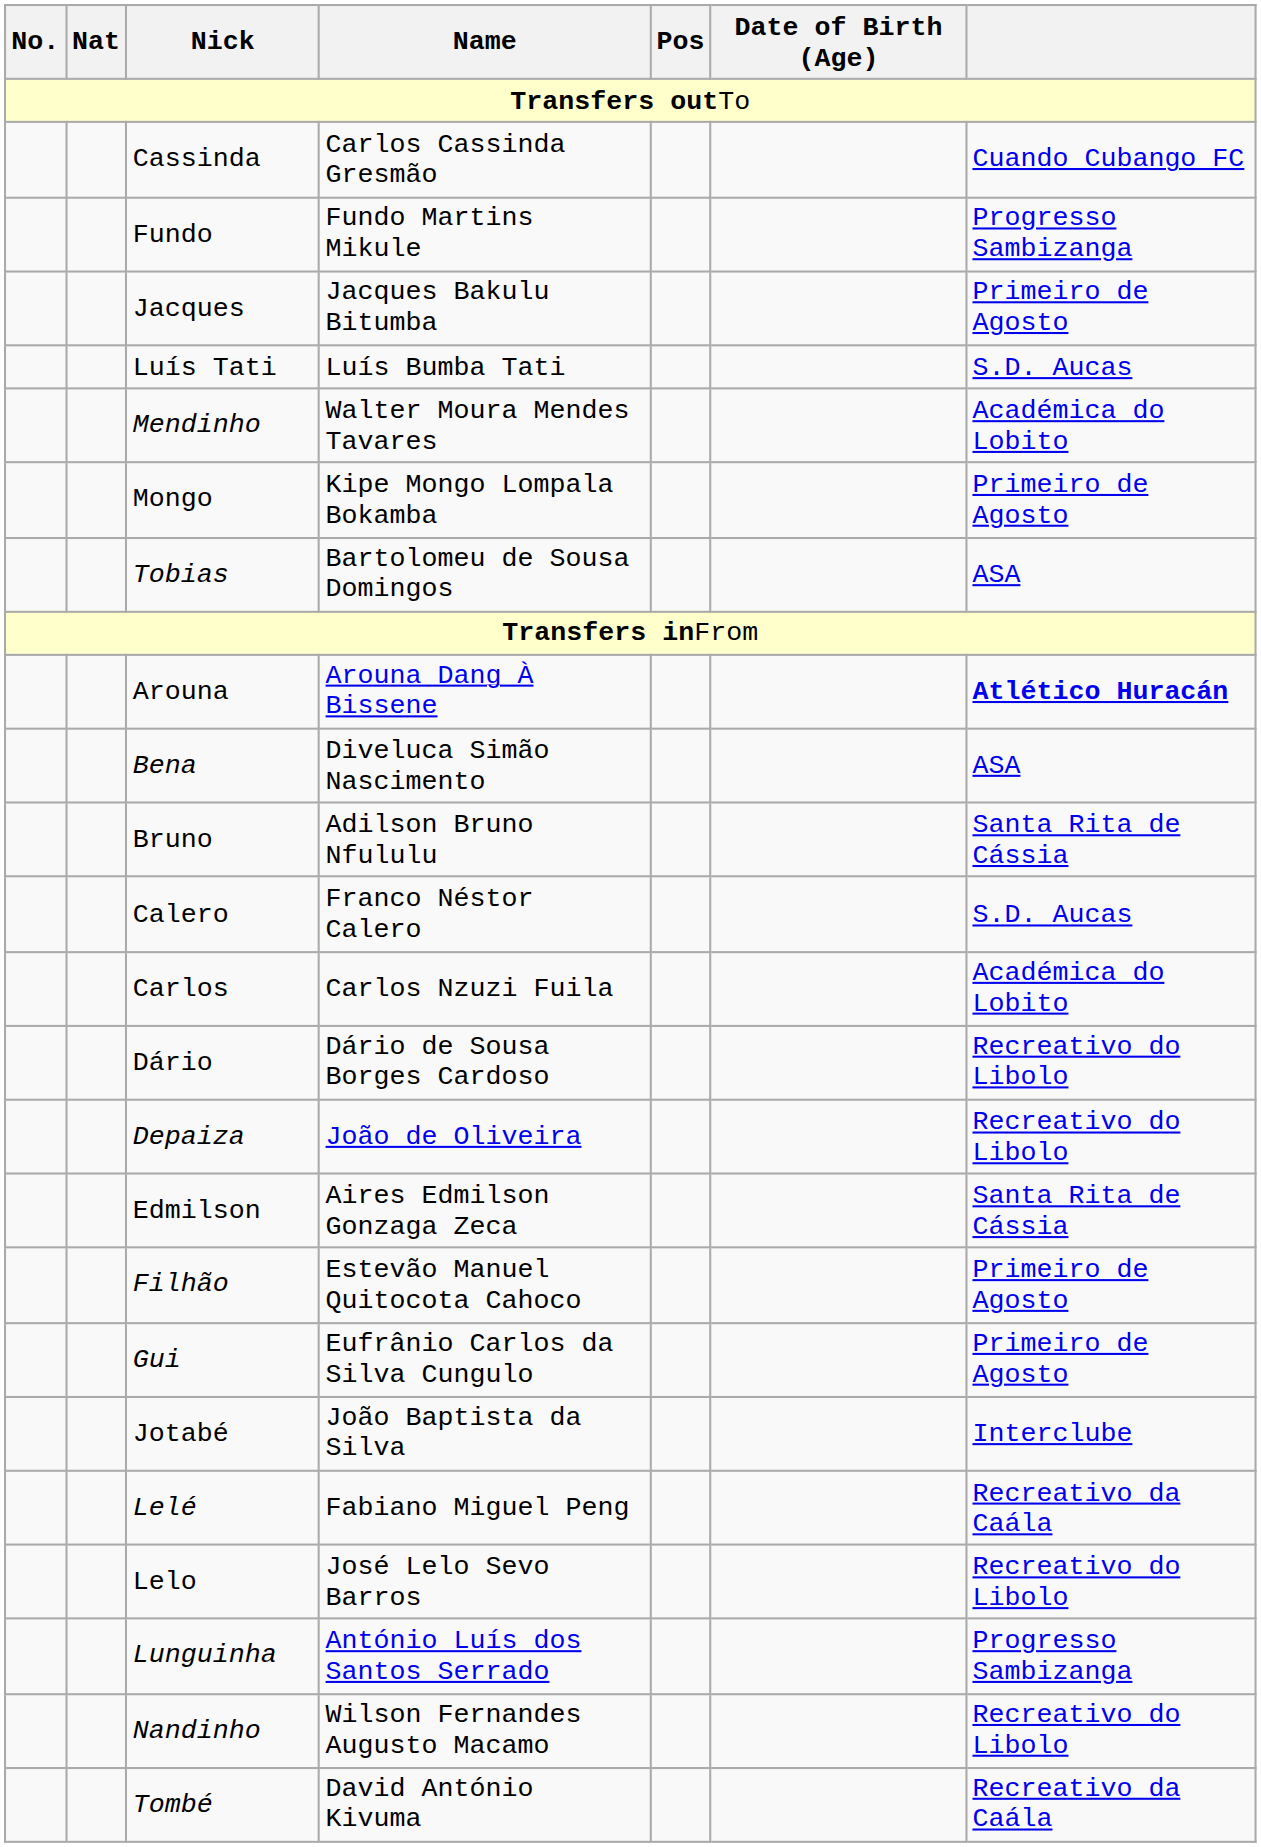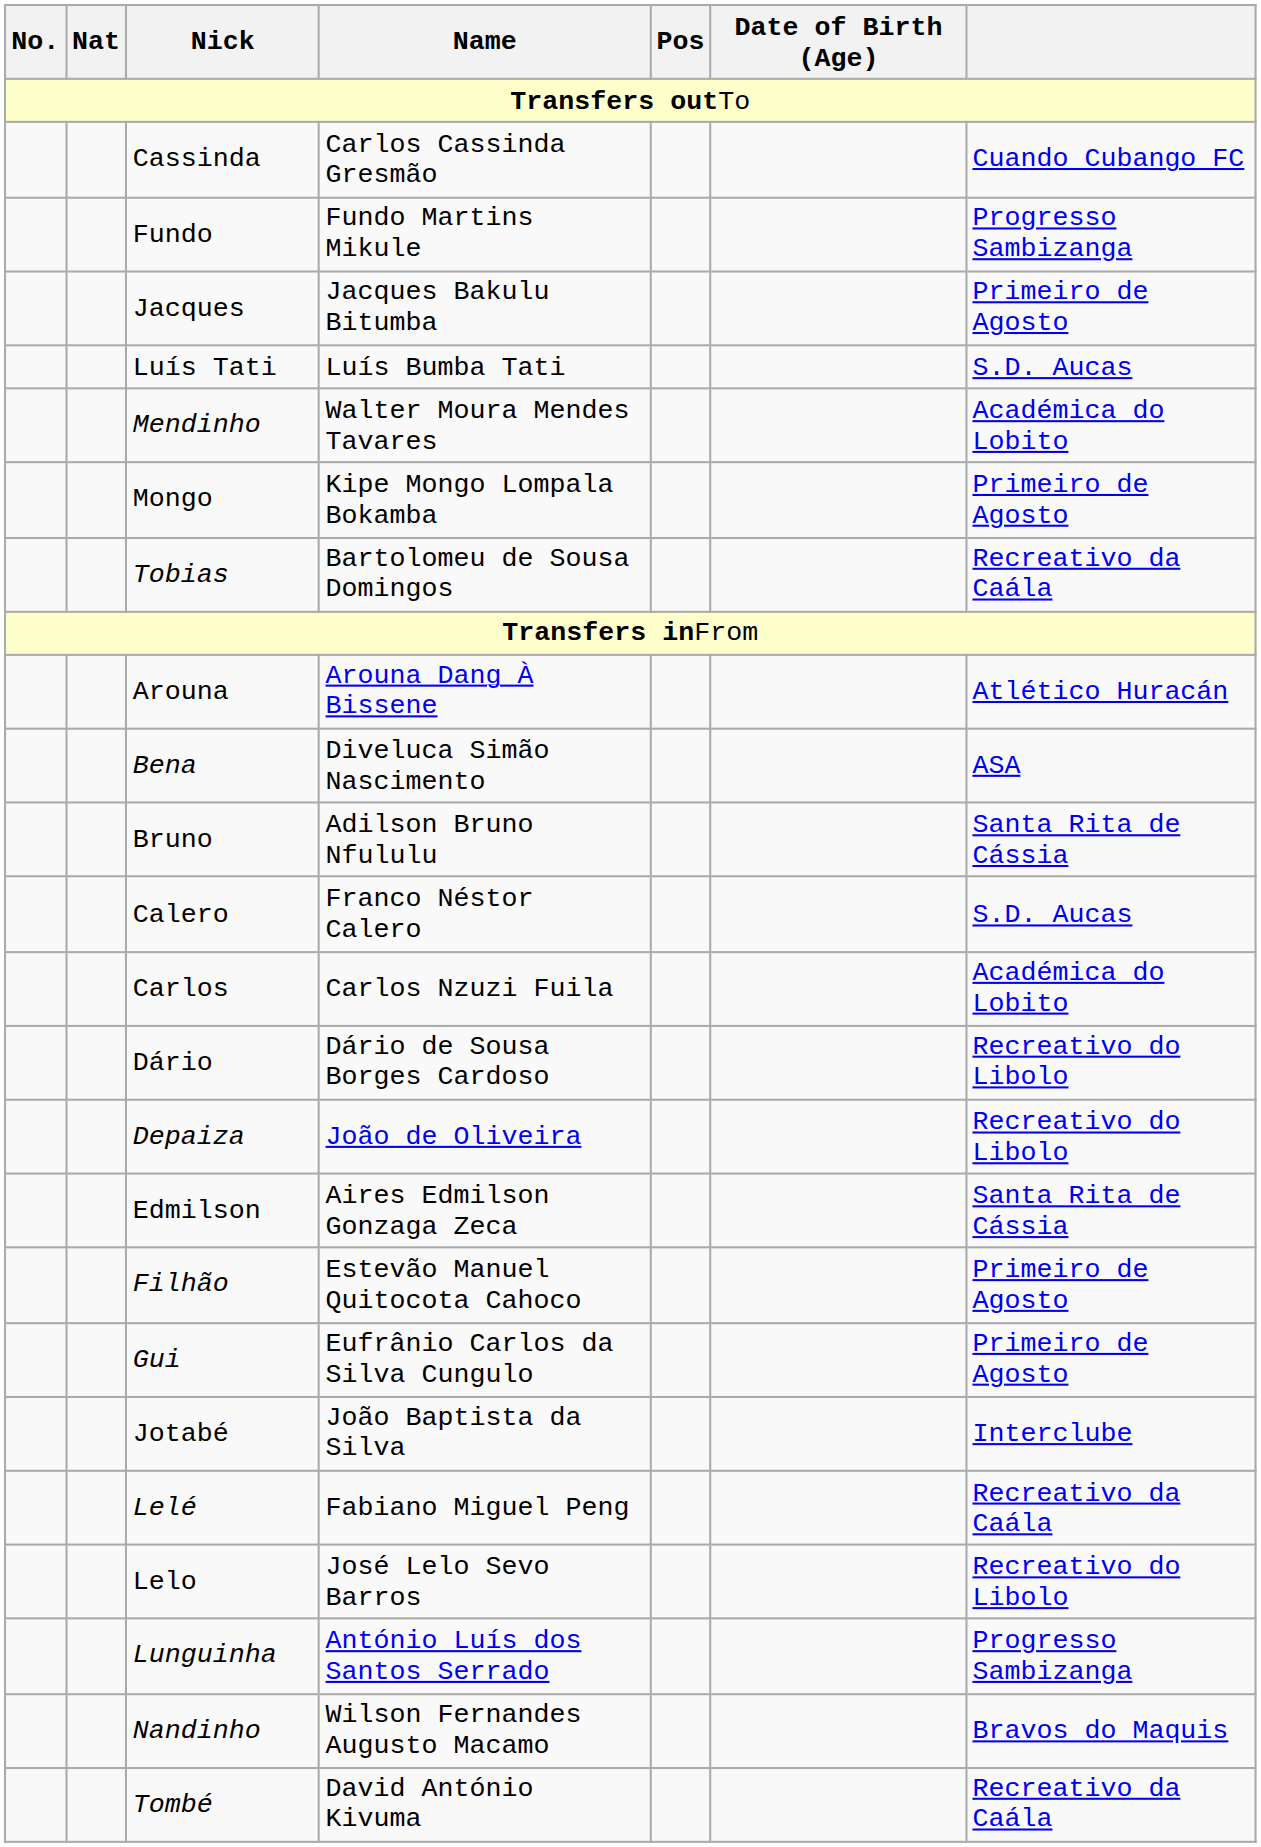 <table class="wikitable ve-ce-branchNode ve-ce-tableNode">
 <tr>
 <th>No.</th>
 <th>Nat</th>
 <th width=105px>Nick</th>
 <th width=230px>Name</th>
 <th>Pos</th>
 <th width=195px>Date of Birth (Age)</th>
 <th width=190px></th>
 </tr>
 <tr bgcolor=#ffffcc>
 <td align=center colspan=7><strong>Transfers out</strong>To</td>
 </tr>
 <tr>
 <td></td>
 <td></td>
 <td>Cassinda</td>
 <td>Carlos Cassinda Gresmão</td>
 <td></td>
 <td></td>
 <td> <a href='#'>Cuando Cubango FC</a></td>
 </tr>
 <tr>
 <td></td>
 <td></td>
 <td>Fundo</td>
 <td>Fundo Martins Mikule</td>
 <td></td>
 <td></td>
 <td> <a href='#'>Progresso Sambizanga</a></td>
 </tr>
 <tr>
 <td></td>
 <td></td>
 <td>Jacques</td>
 <td>Jacques Bakulu Bitumba</td>
 <td></td>
 <td></td>
 <td> <a href='#'>Primeiro de Agosto</a></td>
 </tr>
 <tr>
 <td></td>
 <td></td>
 <td>Luís Tati</td>
 <td>Luís Bumba Tati</td>
 <td></td>
 <td></td>
 <td> <a href='#'>S.D. Aucas</a></td>
 </tr>
 <tr>
 <td></td>
 <td></td>
 <td><em>Mendinho</em></td>
 <td>Walter Moura Mendes Tavares</td>
 <td></td>
 <td></td>
 <td> <a href='#'>Académica do Lobito</a></td>
 </tr>
 <tr>
 <td></td>
 <td></td>
 <td>Mongo</td>
 <td>Kipe Mongo Lompala Bokamba</td>
 <td></td>
 <td></td>
 <td> <a href='#'>Primeiro de Agosto</a></td>
 </tr>
 <tr>
 <td></td>
 <td></td>
 <td><em>Tobias</em></td>
 <td>Bartolomeu de Sousa Domingos</td>
 <td></td>
 <td></td>
-<td> <a href='#'>ASA</a></td>
+<td> <a href='#'>Recreativo da Caála</a></td>
 </tr>
 <tr bgcolor=#ffffcc>
 <td align=center colspan=7><strong>Transfers in</strong>From</td>
 </tr>
 <tr>
 <td></td>
 <td></td>
 <td>Arouna</td>
 <td><a href='#'>Arouna Dang À Bissene</a></td>
 <td></td>
 <td></td>
-<td><strong> <a href='#'>Atlético Huracán</a></strong></td>
+<td> <a href='#'>Atlético Huracán</a></td>
 </tr>
 <tr>
 <td></td>
 <td></td>
 <td><em>Bena</em></td>
 <td>Diveluca Simão Nascimento</td>
 <td></td>
 <td></td>
 <td> <a href='#'>ASA</a></td>
 </tr>
 <tr>
 <td></td>
 <td></td>
 <td>Bruno</td>
 <td>Adilson Bruno Nfululu</td>
 <td></td>
 <td></td>
 <td> <a href='#'>Santa Rita de Cássia</a></td>
 </tr>
 <tr>
 <td></td>
 <td></td>
 <td>Calero</td>
 <td>Franco Néstor Calero</td>
 <td></td>
 <td></td>
 <td> <a href='#'>S.D. Aucas</a></td>
 </tr>
 <tr>
 <td></td>
 <td></td>
 <td>Carlos</td>
 <td>Carlos Nzuzi Fuila</td>
 <td></td>
 <td></td>
 <td> <a href='#'>Académica do Lobito</a></td>
 </tr>
 <tr>
 <td></td>
 <td></td>
 <td>Dário</td>
 <td>Dário de Sousa Borges Cardoso</td>
 <td></td>
 <td></td>
 <td> <a href='#'>Recreativo do Libolo</a></td>
 </tr>
 <tr>
 <td></td>
 <td></td>
 <td><em>Depaiza</em></td>
 <td><a href='#'>João de Oliveira</a></td>
 <td></td>
 <td></td>
 <td> <a href='#'>Recreativo do Libolo</a></td>
 </tr>
 <tr>
 <td></td>
 <td></td>
 <td>Edmilson</td>
 <td>Aires Edmilson Gonzaga Zeca</td>
 <td></td>
 <td></td>
 <td> <a href='#'>Santa Rita de Cássia</a></td>
 </tr>
 <tr>
 <td></td>
 <td></td>
 <td><em>Filhão</em></td>
 <td>Estevão Manuel Quitocota Cahoco</td>
 <td></td>
 <td></td>
 <td> <a href='#'>Primeiro de Agosto</a></td>
 </tr>
 <tr>
 <td></td>
 <td></td>
 <td><em>Gui</em></td>
 <td>Eufrânio Carlos da Silva Cungulo</td>
 <td></td>
 <td></td>
 <td> <a href='#'>Primeiro de Agosto</a></td>
 </tr>
 <tr>
 <td></td>
 <td></td>
 <td>Jotabé</td>
 <td>João Baptista da Silva</td>
 <td></td>
 <td></td>
 <td> <a href='#'>Interclube</a></td>
 </tr>
 <tr>
 <td></td>
 <td></td>
 <td><em>Lelé</em></td>
 <td>Fabiano Miguel Peng</td>
 <td></td>
 <td></td>
 <td> <a href='#'>Recreativo da Caála</a></td>
 </tr>
 <tr>
 <td></td>
 <td></td>
 <td>Lelo</td>
 <td>José Lelo Sevo Barros</td>
 <td></td>
 <td></td>
 <td> <a href='#'>Recreativo do Libolo</a></td>
 </tr>
 <tr>
 <td></td>
 <td></td>
 <td><em>Lunguinha</em></td>
 <td><a href='#'>António Luís dos Santos Serrado</a></td>
 <td></td>
 <td></td>
 <td> <a href='#'>Progresso Sambizanga</a></td>
 </tr>
 <tr>
 <td></td>
 <td></td>
 <td><em>Nandinho</em></td>
 <td>Wilson Fernandes Augusto Macamo</td>
 <td></td>
 <td></td>
-<td> <a href='#'>Recreativo do Libolo</a></td>
+<td> <a href='#'>Bravos do Maquis</a></td>
 </tr>
 <tr>
 <td></td>
 <td></td>
 <td><em>Tombé</em></td>
 <td>David António Kivuma</td>
 <td></td>
 <td></td>
 <td> <a href='#'>Recreativo da Caála</a></td>
 </tr>
 </table>
